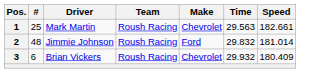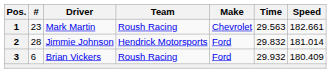 <table class="wikitable" style="font-size:95%">
 <tr>
 <th>Pos.</th>
 <th>#</th>
 <th>Driver</th>
 <th>Team</th>
 <th>Make</th>
 <th>Time</th>
 <th>Speed</th>
 </tr>
 <tr>
 <th>1</th>
-<td>25</td>
+<td>23</td>
 <td><a href='#'>Mark Martin</a></td>
 <td><a href='#'>Roush Racing</a></td>
 <td><a href='#'>Chevrolet</a></td>
 <td>29.563</td>
 <td>182.661</td>
 </tr>
 <tr>
 <th>2</th>
-<td>48</td>
+<td>28</td>
 <td><a href='#'>Jimmie Johnson</a></td>
-<td><a href='#'>Roush Racing</a></td>
+<td><a href='#'>Hendrick Motorsports</a></td>
 <td><a href='#'>Ford</a></td>
 <td>29.832</td>
 <td>181.014</td>
 </tr>
 <tr>
 <th>3</th>
 <td>6</td>
 <td><a href='#'>Brian Vickers</a></td>
 <td><a href='#'>Roush Racing</a></td>
-<td><a href='#'>Chevrolet</a></td>
+<td><a href='#'>Ford</a></td>
 <td>29.932</td>
 <td>180.409</td>
 </tr>
 <tr>
 <th colspan="7"></th>
 </tr>
 </table>
